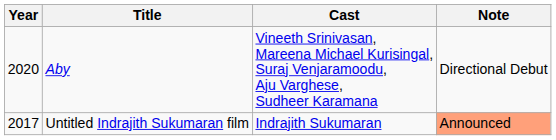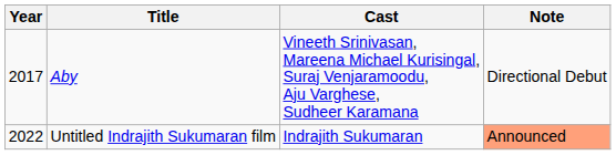 <table class="wikitable">
 <tr style="background:#ccc; text-align:center;">
 <th>Year</th>
 <th>Title</th>
 <th>Cast</th>
 <th>Note</th>
 </tr>
 <tr>
-<td>2020</td>
+<td>2017</td>
 <td><em><a href='#'>Aby</a></em></td>
 <td><a href='#'>Vineeth Srinivasan</a>,<br><a href='#'>Mareena Michael Kurisingal</a>,<br><a href='#'>Suraj Venjaramoodu</a>,<br><a href='#'>Aju Varghese</a>,<br><a href='#'>Sudheer Karamana</a></td>
 <td>Directional Debut</td>
 </tr>
 <tr>
-<td>2017</td>
+<td>2022</td>
 <td>Untitled <a href='#'>Indrajith Sukumaran</a> film</td>
 <td><a href='#'>Indrajith Sukumaran</a></td>
 <td style="background: lightsalmon;">Announced</td>
 </tr>
 </table>
